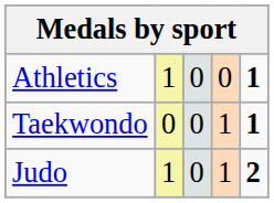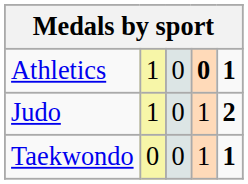 <table class="wikitable" style="font-size:90%; text-align:center;">
 <tr>
 <th colspan="5">Medals by sport</th>
 </tr>
 <tr>
 <td align="left"><a href='#'>Athletics</a></td>
 <td style="background:#F7F6A8;">1</td>
 <td style="background:#DCE5E5;">0</td>
-<td style="background:#FFDAB9;">0</td>
-<td><strong>1</strong></td>
-</tr>
-<tr>
-<td align="left"><a href='#'>Taekwondo</a></td>
-<td style="background:#F7F6A8;">0</td>
-<td style="background:#DCE5E5;">0</td>
-<td style="background:#FFDAB9;">1</td>
+<td style="background:#FFDAB9;"><strong>0</strong></td>
 <td><strong>1</strong></td>
 </tr>
 <tr>
 <td align="left"><a href='#'>Judo</a></td>
 <td style="background:#F7F6A8;">1</td>
 <td style="background:#DCE5E5;">0</td>
 <td style="background:#FFDAB9;">1</td>
 <td><strong>2</strong></td>
 </tr>
+<tr>
+<td align="left"><a href='#'>Taekwondo</a></td>
+<td style="background:#F7F6A8;">0</td>
+<td style="background:#DCE5E5;">0</td>
+<td style="background:#FFDAB9;">1</td>
+<td><strong>1</strong></td>
+</tr>
 </table>
